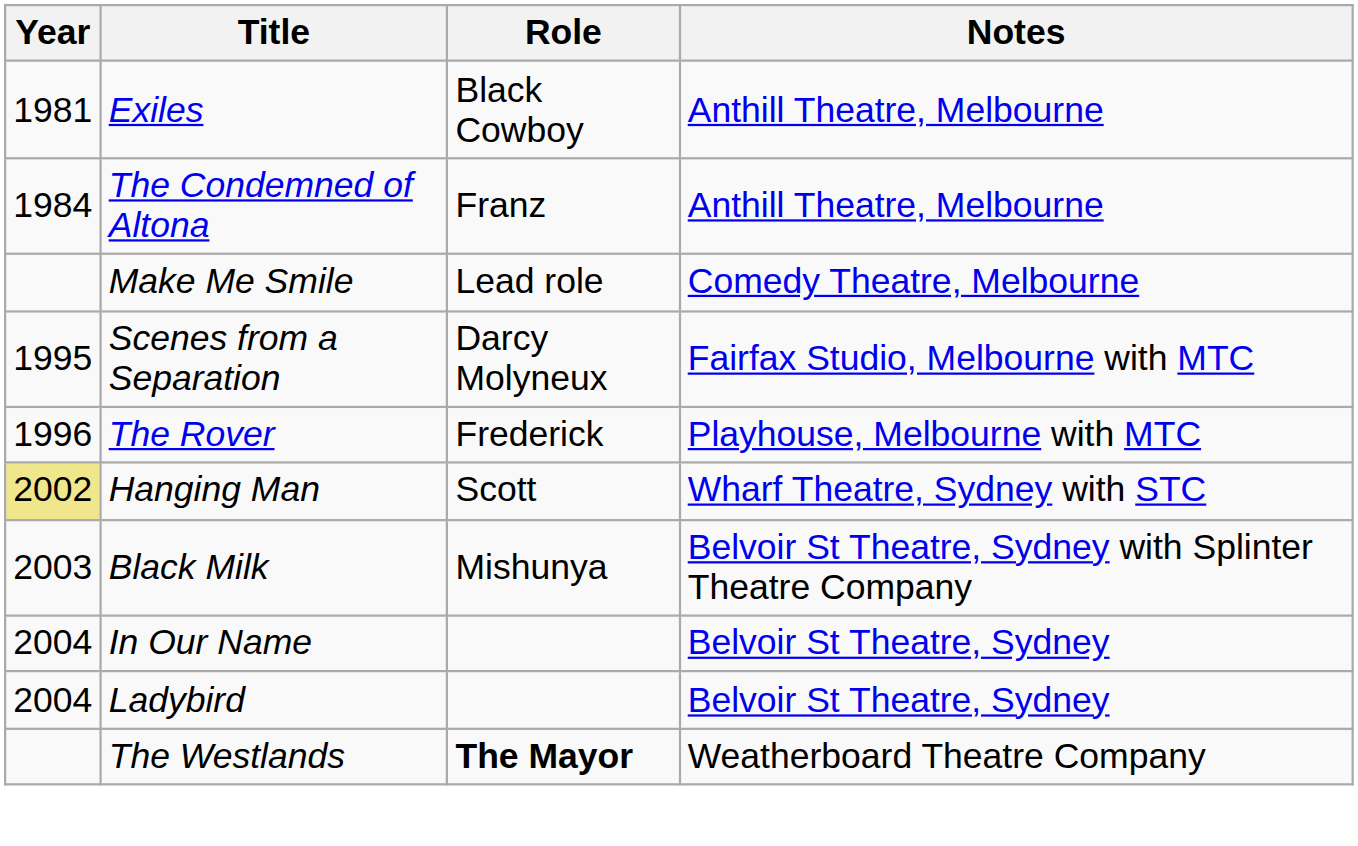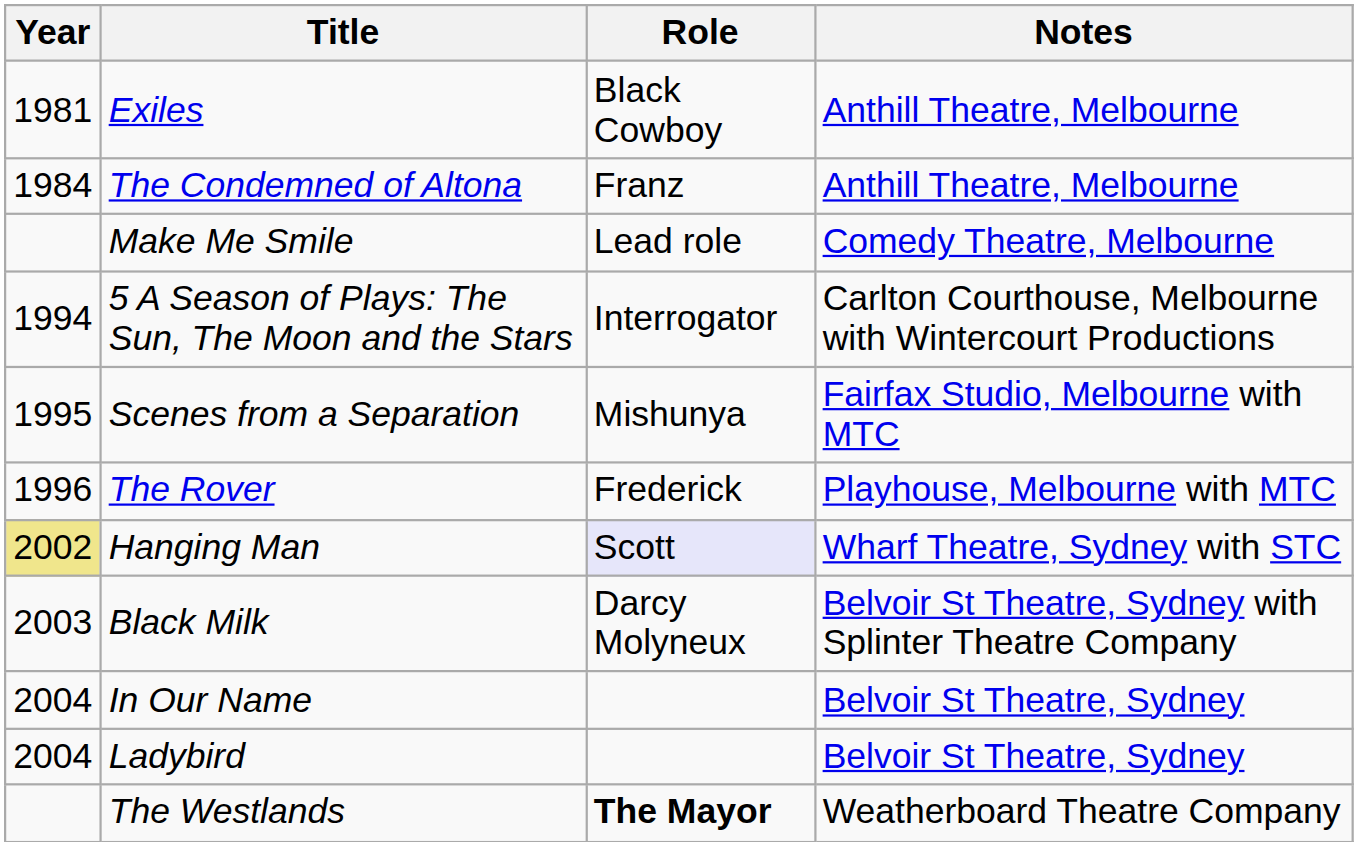 <table class="wikitable">
 <tr>
 <th>Year</th>
 <th>Title</th>
 <th>Role</th>
 <th>Notes</th>
 </tr>
 <tr>
 <td>1981</td>
 <td><em><a href='#'>Exiles</a></em></td>
 <td>Black Cowboy</td>
 <td><a href='#'>Anthill Theatre, Melbourne</a></td>
 </tr>
 <tr>
 <td>1984</td>
 <td><em><a href='#'>The Condemned of Altona</a></em></td>
 <td>Franz</td>
 <td><a href='#'>Anthill Theatre, Melbourne</a></td>
 </tr>
 <tr>
 <td></td>
 <td><em>Make Me Smile</em></td>
 <td>Lead role</td>
 <td><a href='#'>Comedy Theatre, Melbourne</a></td>
 </tr>
 <tr>
+<td>1994</td>
+<td><em>5 A Season of Plays:</em> <em>The Sun, The Moon and the Stars</em></td>
+<td>Interrogator</td>
+<td>Carlton Courthouse, Melbourne with Wintercourt Productions</td>
+</tr>
+<tr>
 <td>1995</td>
 <td><em>Scenes from a Separation</em></td>
-<td>Darcy Molyneux</td>
+<td>Mishunya</td>
 <td><a href='#'>Fairfax Studio, Melbourne</a> with <a href='#'>MTC</a></td>
 </tr>
 <tr>
 <td>1996</td>
 <td><em><a href='#'>The Rover</a></em></td>
 <td>Frederick</td>
 <td><a href='#'>Playhouse, Melbourne</a> with <a href='#'>MTC</a></td>
 </tr>
 <tr>
 <td style="background: khaki;">2002</td>
 <td><em>Hanging Man</em></td>
-<td>Scott</td>
+<td style="background: lavender;">Scott</td>
 <td><a href='#'>Wharf Theatre, Sydney</a> with <a href='#'>STC</a></td>
 </tr>
 <tr>
 <td>2003</td>
 <td><em>Black Milk</em></td>
-<td>Mishunya</td>
+<td>Darcy Molyneux</td>
 <td><a href='#'>Belvoir St Theatre, Sydney</a> with Splinter Theatre Company</td>
 </tr>
 <tr>
 <td>2004</td>
 <td><em>In Our Name</em></td>
 <td></td>
 <td><a href='#'>Belvoir St Theatre, Sydney</a></td>
 </tr>
 <tr>
 <td>2004</td>
 <td><em>Ladybird</em></td>
 <td></td>
 <td><a href='#'>Belvoir St Theatre, Sydney</a></td>
 </tr>
 <tr>
 <td></td>
 <td><em>The Westlands</em></td>
 <td><strong>The Mayor</strong></td>
 <td>Weatherboard Theatre Company</td>
 </tr>
 </table>
